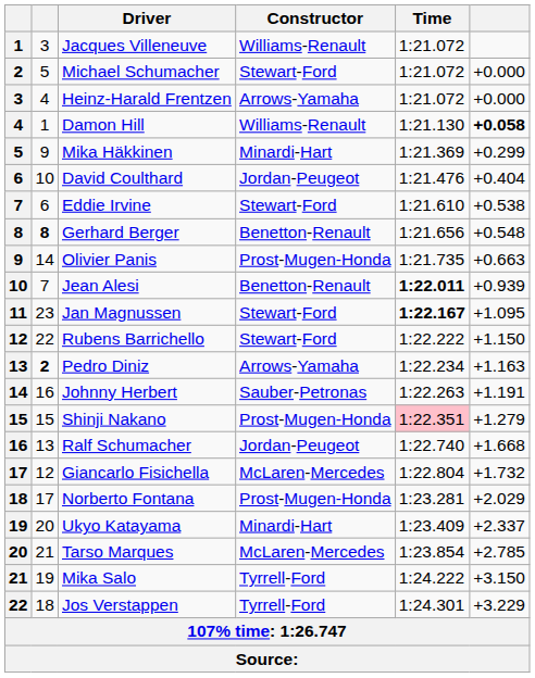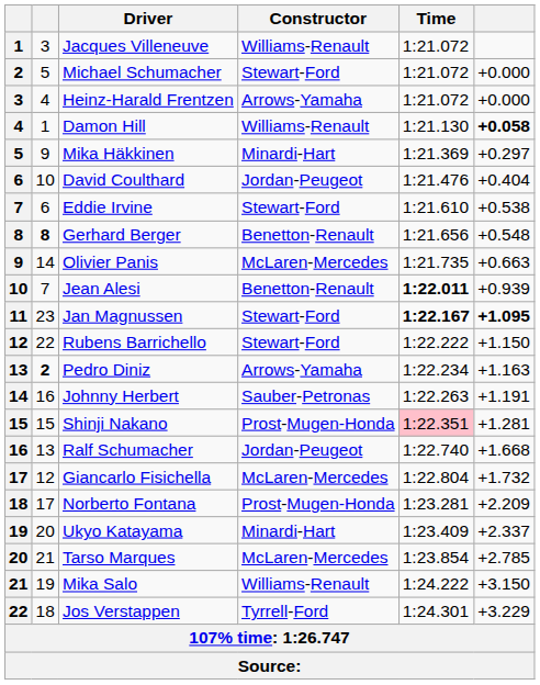 <table class="wikitable sortable" style="font-size: 95%;">
 <tr>
 <th scope="col"></th>
 <th scope="col"></th>
 <th scope="col">Driver</th>
 <th scope="col">Constructor</th>
 <th scope="col">Time</th>
 <th scope="col"></th>
 </tr>
 <tr>
 <th scope="row">1</th>
 <td align="center">3</td>
 <td data-sort-value="VIL"> <a href='#'>Jacques Villeneuve</a></td>
 <td><a href='#'>Williams</a>-<a href='#'>Renault</a></td>
 <td>1:21.072</td>
 <td></td>
 </tr>
 <tr>
 <th scope="row">2</th>
 <td align="center">5</td>
 <td data-sort-value="SCH1"> <a href='#'>Michael Schumacher</a></td>
 <td><a href='#'>Stewart</a>-<a href='#'>Ford</a></td>
 <td>1:21.072</td>
 <td>+0.000</td>
 </tr>
 <tr>
 <th scope="row">3</th>
 <td align="center">4</td>
 <td data-sort-value="FRE"> <a href='#'>Heinz-Harald Frentzen</a></td>
 <td><a href='#'>Arrows</a>-<a href='#'>Yamaha</a></td>
 <td>1:21.072</td>
 <td>+0.000</td>
 </tr>
 <tr>
 <th scope="row">4</th>
 <td align="center">1</td>
 <td data-sort-value="HIL"> <a href='#'>Damon Hill</a></td>
 <td><a href='#'>Williams</a>-<a href='#'>Renault</a></td>
 <td>1:21.130</td>
 <td><strong>+0.058</strong></td>
 </tr>
 <tr>
 <th scope="row">5</th>
 <td align="center">9</td>
 <td data-sort-value="HAK"> <a href='#'>Mika Häkkinen</a></td>
 <td><a href='#'>Minardi</a>-<a href='#'>Hart</a></td>
 <td>1:21.369</td>
-<td>+0.299</td>
+<td>+0.297</td>
 </tr>
 <tr>
 <th scope="row">6</th>
 <td align="center">10</td>
 <td data-sort-value="COU"> <a href='#'>David Coulthard</a></td>
 <td><a href='#'>Jordan</a>-<a href='#'>Peugeot</a></td>
 <td>1:21.476</td>
 <td>+0.404</td>
 </tr>
 <tr>
 <th scope="row">7</th>
 <td align="center">6</td>
 <td data-sort-value="IRV"> <a href='#'>Eddie Irvine</a></td>
 <td><a href='#'>Stewart</a>-<a href='#'>Ford</a></td>
 <td>1:21.610</td>
 <td>+0.538</td>
 </tr>
 <tr>
 <th scope="row">8</th>
 <td align="center"><strong>8</strong></td>
 <td data-sort-value="BER"> <a href='#'>Gerhard Berger</a></td>
 <td><a href='#'>Benetton</a>-<a href='#'>Renault</a></td>
 <td>1:21.656</td>
 <td>+0.548</td>
 </tr>
 <tr>
 <th scope="row">9</th>
 <td align="center">14</td>
 <td data-sort-value="PAN"> <a href='#'>Olivier Panis</a></td>
-<td><a href='#'>Prost</a>-<a href='#'>Mugen-Honda</a></td>
+<td><a href='#'>McLaren</a>-<a href='#'>Mercedes</a></td>
 <td>1:21.735</td>
 <td>+0.663</td>
 </tr>
 <tr>
 <th scope="row">10</th>
 <td align="center">7</td>
 <td data-sort-value="ALE"> <a href='#'>Jean Alesi</a></td>
 <td><a href='#'>Benetton</a>-<a href='#'>Renault</a></td>
 <td><strong>1:22.011</strong></td>
 <td>+0.939</td>
 </tr>
 <tr>
 <th scope="row">11</th>
 <td align="center">23</td>
 <td data-sort-value="MAG"> <a href='#'>Jan Magnussen</a></td>
 <td><a href='#'>Stewart</a>-<a href='#'>Ford</a></td>
 <td><strong>1:22.167</strong></td>
-<td>+1.095</td>
+<td><strong>+1.095</strong></td>
 </tr>
 <tr>
 <th scope="row">12</th>
 <td align="center">22</td>
 <td data-sort-value="BAR"> <a href='#'>Rubens Barrichello</a></td>
 <td><a href='#'>Stewart</a>-<a href='#'>Ford</a></td>
 <td>1:22.222</td>
 <td>+1.150</td>
 </tr>
 <tr>
 <th scope="row">13</th>
 <td align="center"><strong>2</strong></td>
 <td data-sort-value="DIN"> <a href='#'>Pedro Diniz</a></td>
 <td><a href='#'>Arrows</a>-<a href='#'>Yamaha</a></td>
 <td>1:22.234</td>
 <td>+1.163</td>
 </tr>
 <tr>
 <th scope="row">14</th>
 <td align="center">16</td>
 <td data-sort-value="HER"> <a href='#'>Johnny Herbert</a></td>
 <td><a href='#'>Sauber</a>-<a href='#'>Petronas</a></td>
 <td>1:22.263</td>
 <td>+1.191</td>
 </tr>
 <tr>
 <th scope="row">15</th>
 <td align="center">15</td>
 <td data-sort-value="NAK"> <a href='#'>Shinji Nakano</a></td>
 <td><a href='#'>Prost</a>-<a href='#'>Mugen-Honda</a></td>
 <td style="background: pink;">1:22.351</td>
-<td>+1.279</td>
+<td>+1.281</td>
 </tr>
 <tr>
 <th scope="row">16</th>
 <td align="center">13</td>
 <td data-sort-value="SCH2"> <a href='#'>Ralf Schumacher</a></td>
 <td><a href='#'>Jordan</a>-<a href='#'>Peugeot</a></td>
 <td>1:22.740</td>
 <td>+1.668</td>
 </tr>
 <tr>
 <th scope="row">17</th>
 <td align="center">12</td>
 <td data-sort-value="FIS"> <a href='#'>Giancarlo Fisichella</a></td>
 <td><a href='#'>McLaren</a>-<a href='#'>Mercedes</a></td>
 <td>1:22.804</td>
 <td>+1.732</td>
 </tr>
 <tr>
 <th scope="row">18</th>
 <td align="center">17</td>
 <td data-sort-value="FON"> <a href='#'>Norberto Fontana</a></td>
 <td><a href='#'>Prost</a>-<a href='#'>Mugen-Honda</a></td>
 <td>1:23.281</td>
-<td>+2.029</td>
+<td>+2.209</td>
 </tr>
 <tr>
 <th scope="row">19</th>
 <td align="center">20</td>
 <td data-sort-value="KAT"> <a href='#'>Ukyo Katayama</a></td>
 <td><a href='#'>Minardi</a>-<a href='#'>Hart</a></td>
 <td>1:23.409</td>
 <td>+2.337</td>
 </tr>
 <tr>
 <th scope="row">20</th>
 <td align="center">21</td>
 <td data-sort-value="MAR"> <a href='#'>Tarso Marques</a></td>
 <td><a href='#'>McLaren</a>-<a href='#'>Mercedes</a></td>
 <td>1:23.854</td>
 <td>+2.785</td>
 </tr>
 <tr>
 <th scope="row">21</th>
 <td align="center">19</td>
 <td data-sort-value="SAL"> <a href='#'>Mika Salo</a></td>
-<td><a href='#'>Tyrrell</a>-<a href='#'>Ford</a></td>
+<td><a href='#'>Williams</a>-<a href='#'>Renault</a></td>
 <td>1:24.222</td>
 <td>+3.150</td>
 </tr>
 <tr>
 <th scope="row">22</th>
 <td align="center">18</td>
 <td data-sort-value="VER"> <a href='#'>Jos Verstappen</a></td>
 <td><a href='#'>Tyrrell</a>-<a href='#'>Ford</a></td>
 <td>1:24.301</td>
 <td>+3.229</td>
 </tr>
 <tr class="sortbottom">
 <th colspan="6"><a href='#'>107% time</a>: 1:26.747</th>
 </tr>
 <tr class="sortbottom">
 <th colspan="6">Source:</th>
 </tr>
 </table>
